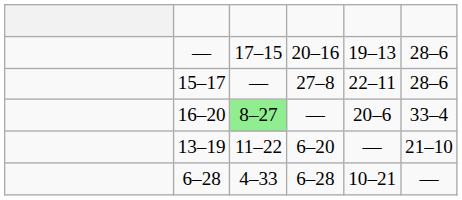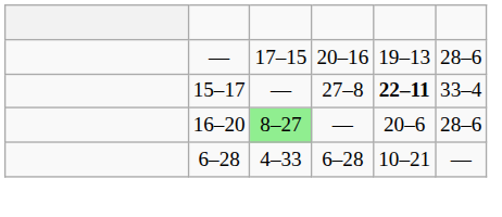 <table class="wikitable" style="text-align:center; font-size:90%;">
 <tr>
 <th width=120> </th>
 <td><strong></strong></td>
 <td><strong></strong></td>
 <td><strong></strong></td>
 <td><strong></strong></td>
 <td><strong></strong></td>
 </tr>
 <tr>
 <td style="text-align:right;"></td>
 <td>—</td>
 <td>17–15</td>
 <td>20–16</td>
 <td>19–13</td>
 <td>28–6</td>
 </tr>
 <tr>
 <td style="text-align:right;"></td>
 <td>15–17</td>
 <td>—</td>
 <td>27–8</td>
-<td>22–11</td>
-<td>28–6</td>
+<td><strong>22–11</strong></td>
+<td>33–4</td>
 </tr>
 <tr>
 <td style="text-align:right;"></td>
 <td>16–20</td>
 <td style="background: lightgreen;">8–27</td>
 <td>—</td>
 <td>20–6</td>
-<td>33–4</td>
-</tr>
-<tr>
-<td style="text-align:right;"></td>
-<td>13–19</td>
-<td>11–22</td>
-<td>6–20</td>
-<td>—</td>
-<td>21–10</td>
+<td>28–6</td>
 </tr>
 <tr>
 <td style="text-align:right;"></td>
 <td>6–28</td>
 <td>4–33</td>
 <td>6–28</td>
 <td>10–21</td>
 <td>—</td>
 </tr>
 </table>
